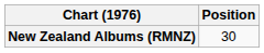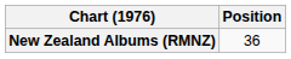 <table class="wikitable plainrowheaders" style="text-align:center">
 <tr>
 <th scope="col">Chart (1976)</th>
 <th scope="col">Position</th>
 </tr>
 <tr>
 <th scope="row">New Zealand Albums (RMNZ)</th>
-<td>30</td>
+<td>36</td>
 </tr>
 </table>
